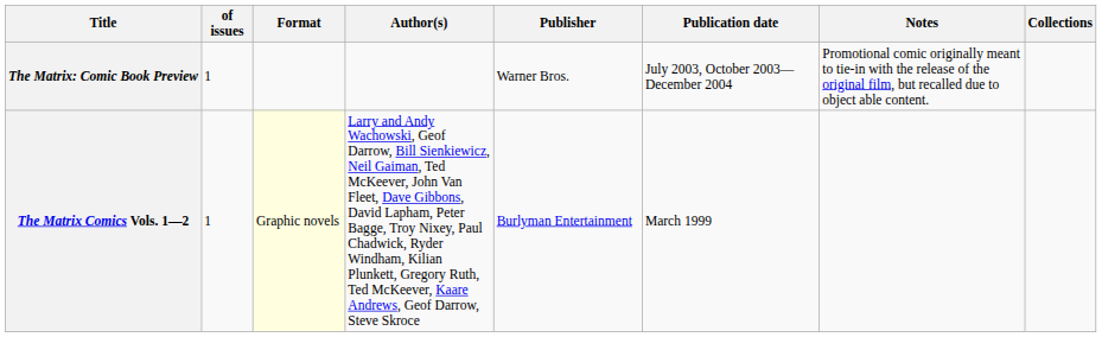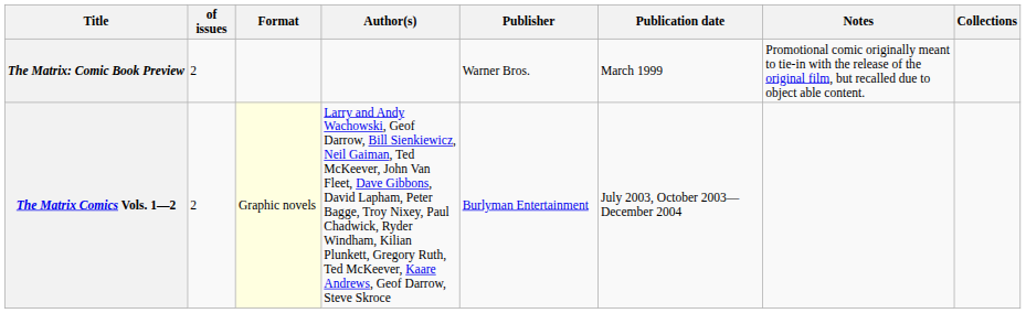 <table class="wikitable">
 <tr>
 <th>Title</th>
 <th style="width:40pt"> of issues</th>
 <th style="width:75pt">Format</th>
 <th style="width:125pt">Author(s)</th>
 <th style="width:125pt">Publisher</th>
 <th style="width:150pt">Publication date</th>
 <th style="width:175pt">Notes</th>
 <th>Collections</th>
 </tr>
 <tr>
 <th><em>The Matrix: Comic Book Preview</em></th>
-<td>1</td>
+<td>2</td>
 <td></td>
 <td></td>
 <td>Warner Bros.</td>
-<td>July 2003, October 2003—December 2004</td>
+<td>March 1999</td>
 <td>Promotional comic originally meant to tie-in with the release of the <a href='#'>original film</a>, but recalled due to object able content.</td>
 <td></td>
 </tr>
 <tr>
 <th><em><a href='#'>The Matrix Comics</a></em> Vols. 1—2</th>
-<td>1</td>
+<td>2</td>
 <td style="background: lightyellow;">Graphic novels</td>
 <td><a href='#'>Larry and Andy Wachowski</a>, Geof Darrow, <a href='#'>Bill Sienkiewicz</a>, <a href='#'>Neil Gaiman</a>, Ted McKeever, John Van Fleet, <a href='#'>Dave Gibbons</a>, David Lapham, Peter Bagge, Troy Nixey, Paul Chadwick, Ryder Windham, Kilian Plunkett, Gregory Ruth, Ted McKeever, <a href='#'>Kaare Andrews</a>, Geof Darrow, Steve Skroce</td>
 <td><a href='#'>Burlyman Entertainment</a></td>
-<td>March 1999</td>
+<td>July 2003, October 2003—December 2004</td>
 <td></td>
 <td></td>
 </tr>
 </table>
